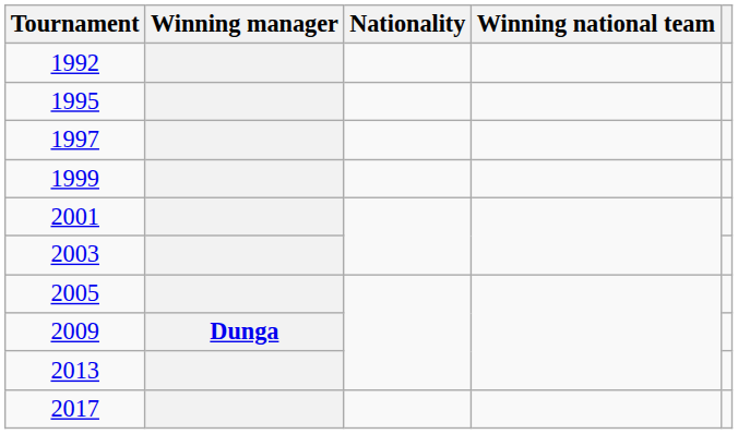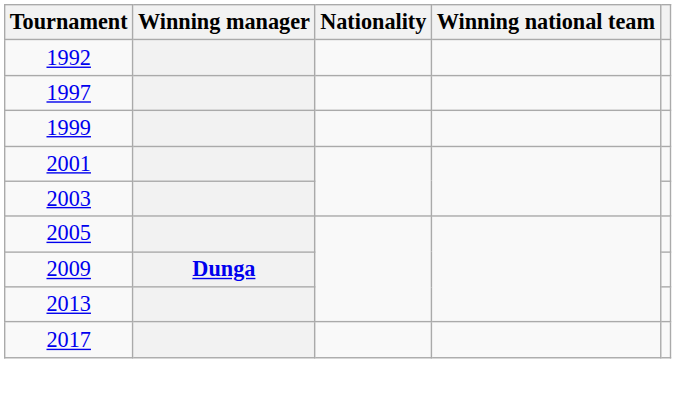 <table class="sortable wikitable plainrowheaders">
 <tr>
 <th scope="col">Tournament</th>
 <th scope="col">Winning manager</th>
 <th scope="col">Nationality</th>
 <th scope="col">Winning national team</th>
 <th scope="col" class="unsortable"></th>
 </tr>
 <tr>
 <td style="text-align: center;"><a href='#'>1992</a></td>
-<th scope="row"></th>
-<td></td>
-<td></td>
-<td></td>
-</tr>
-<tr>
-<td style="text-align: center;"><a href='#'>1995</a></td>
 <th scope="row"></th>
 <td></td>
 <td></td>
 <td></td>
 </tr>
 <tr>
 <td style="text-align: center;"><a href='#'>1997</a></td>
 <th scope="row"></th>
 <td></td>
 <td></td>
 <td></td>
 </tr>
 <tr>
 <td style="text-align: center;"><a href='#'>1999</a></td>
 <th scope="row"></th>
 <td></td>
 <td></td>
 <td></td>
 </tr>
 <tr>
 <td style="text-align: center;"><a href='#'>2001</a></td>
 <th scope="row"></th>
 <td rowspan="2"></td>
 <td rowspan="2"></td>
 <td></td>
 </tr>
 <tr>
 <td style="text-align: center;"><a href='#'>2003</a></td>
 <th scope="row"></th>
 <td></td>
 </tr>
 <tr>
 <td style="text-align: center;"><a href='#'>2005</a></td>
 <th scope="row"></th>
 <td rowspan="3"></td>
 <td rowspan="3"></td>
 <td></td>
 </tr>
 <tr>
 <td style="text-align: center;"><a href='#'>2009</a></td>
 <th scope="row"><a href='#'>Dunga</a></th>
 <td></td>
 </tr>
 <tr>
 <td style="text-align: center;"><a href='#'>2013</a></td>
 <th scope="row"></th>
 <td></td>
 </tr>
 <tr>
 <td style="text-align: center;"><a href='#'>2017</a></td>
 <th scope="row"></th>
 <td></td>
 <td></td>
 <td></td>
 </tr>
 </table>
